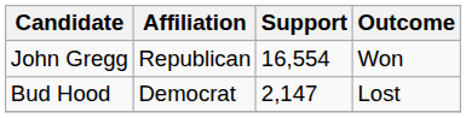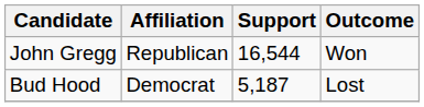 <table class="wikitable">
 <tr>
 <th>Candidate</th>
 <th>Affiliation</th>
 <th>Support</th>
 <th>Outcome</th>
 </tr>
 <tr>
 <td>John Gregg</td>
 <td>Republican</td>
-<td>16,554</td>
+<td>16,544</td>
 <td>Won</td>
 </tr>
 <tr>
 <td>Bud Hood</td>
 <td>Democrat</td>
-<td>2,147</td>
+<td>5,187</td>
 <td>Lost</td>
 </tr>
 <tr>
 </tr>
 </table>
